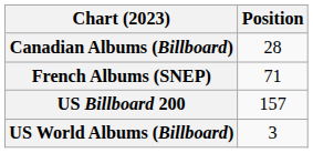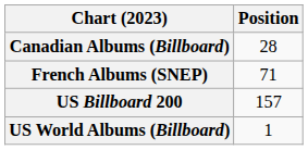 <table class="wikitable plainrowheaders sortable" style="text-align:center">
 <tr>
 <th scope="col">Chart (2023)</th>
 <th scope="col">Position</th>
 </tr>
 <tr>
 <th scope="row">Canadian Albums (<em>Billboard</em>)</th>
 <td>28</td>
 </tr>
 <tr>
 <th scope="row">French Albums (SNEP)</th>
 <td>71</td>
 </tr>
 <tr>
 <th scope="row">US <em>Billboard</em> 200</th>
 <td>157</td>
 </tr>
 <tr>
 <th scope="row">US World Albums (<em>Billboard</em>)</th>
-<td>3</td>
+<td>1</td>
 </tr>
 </table>
